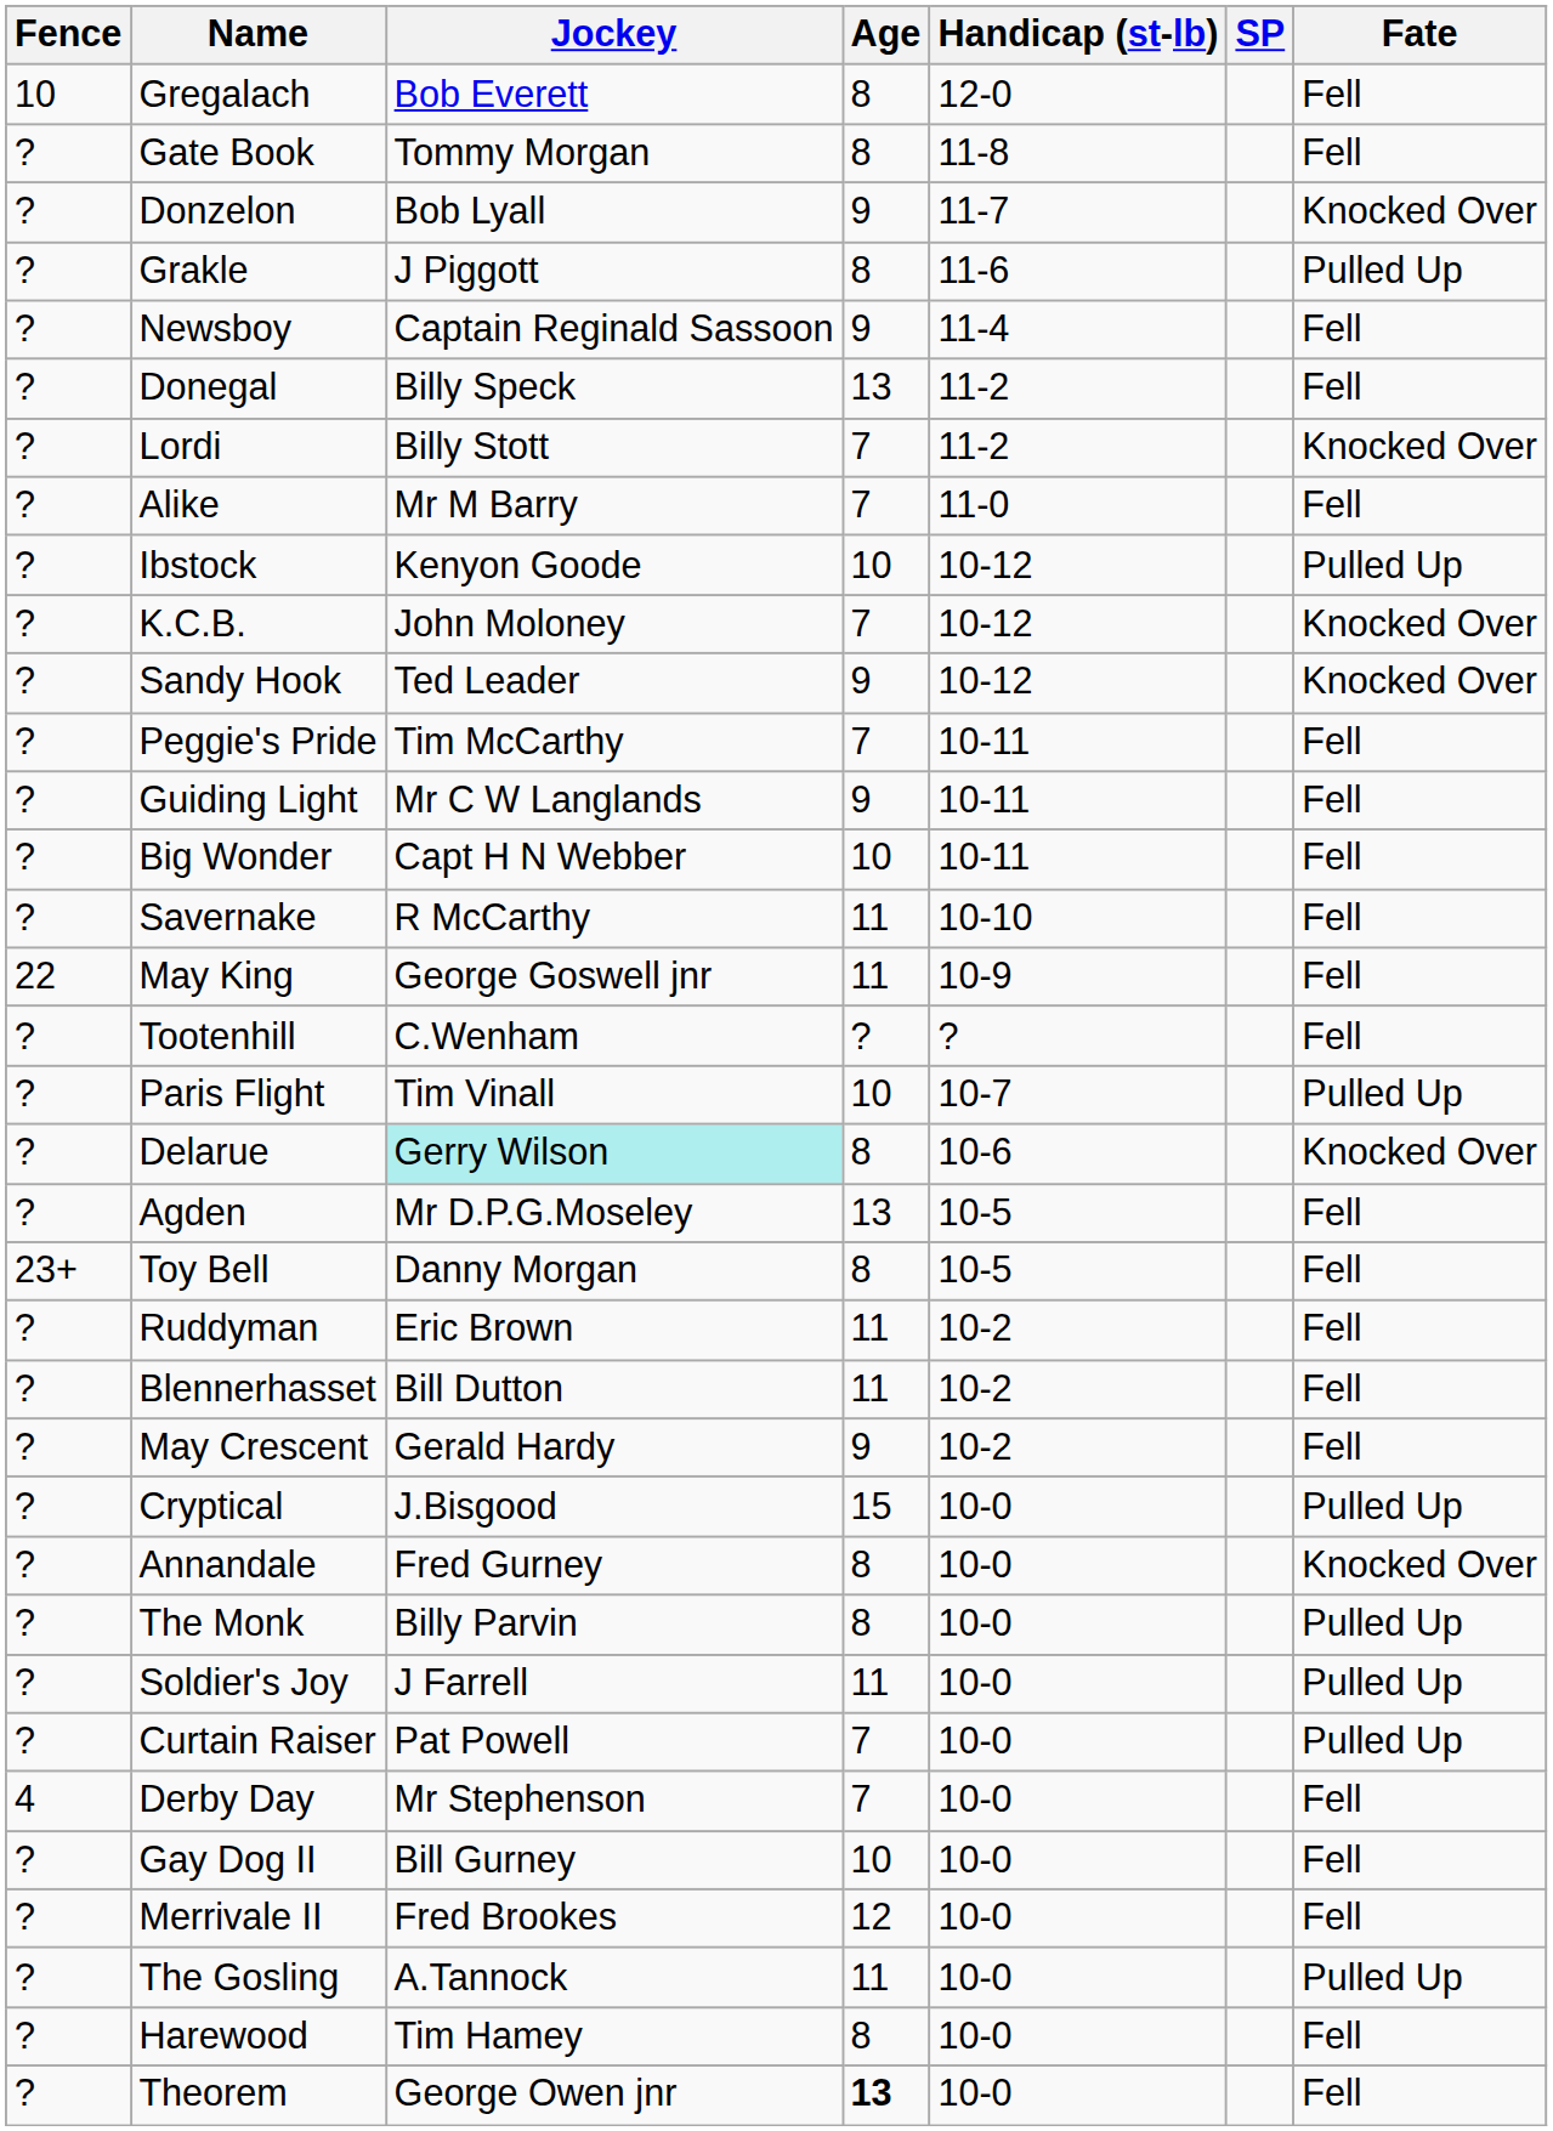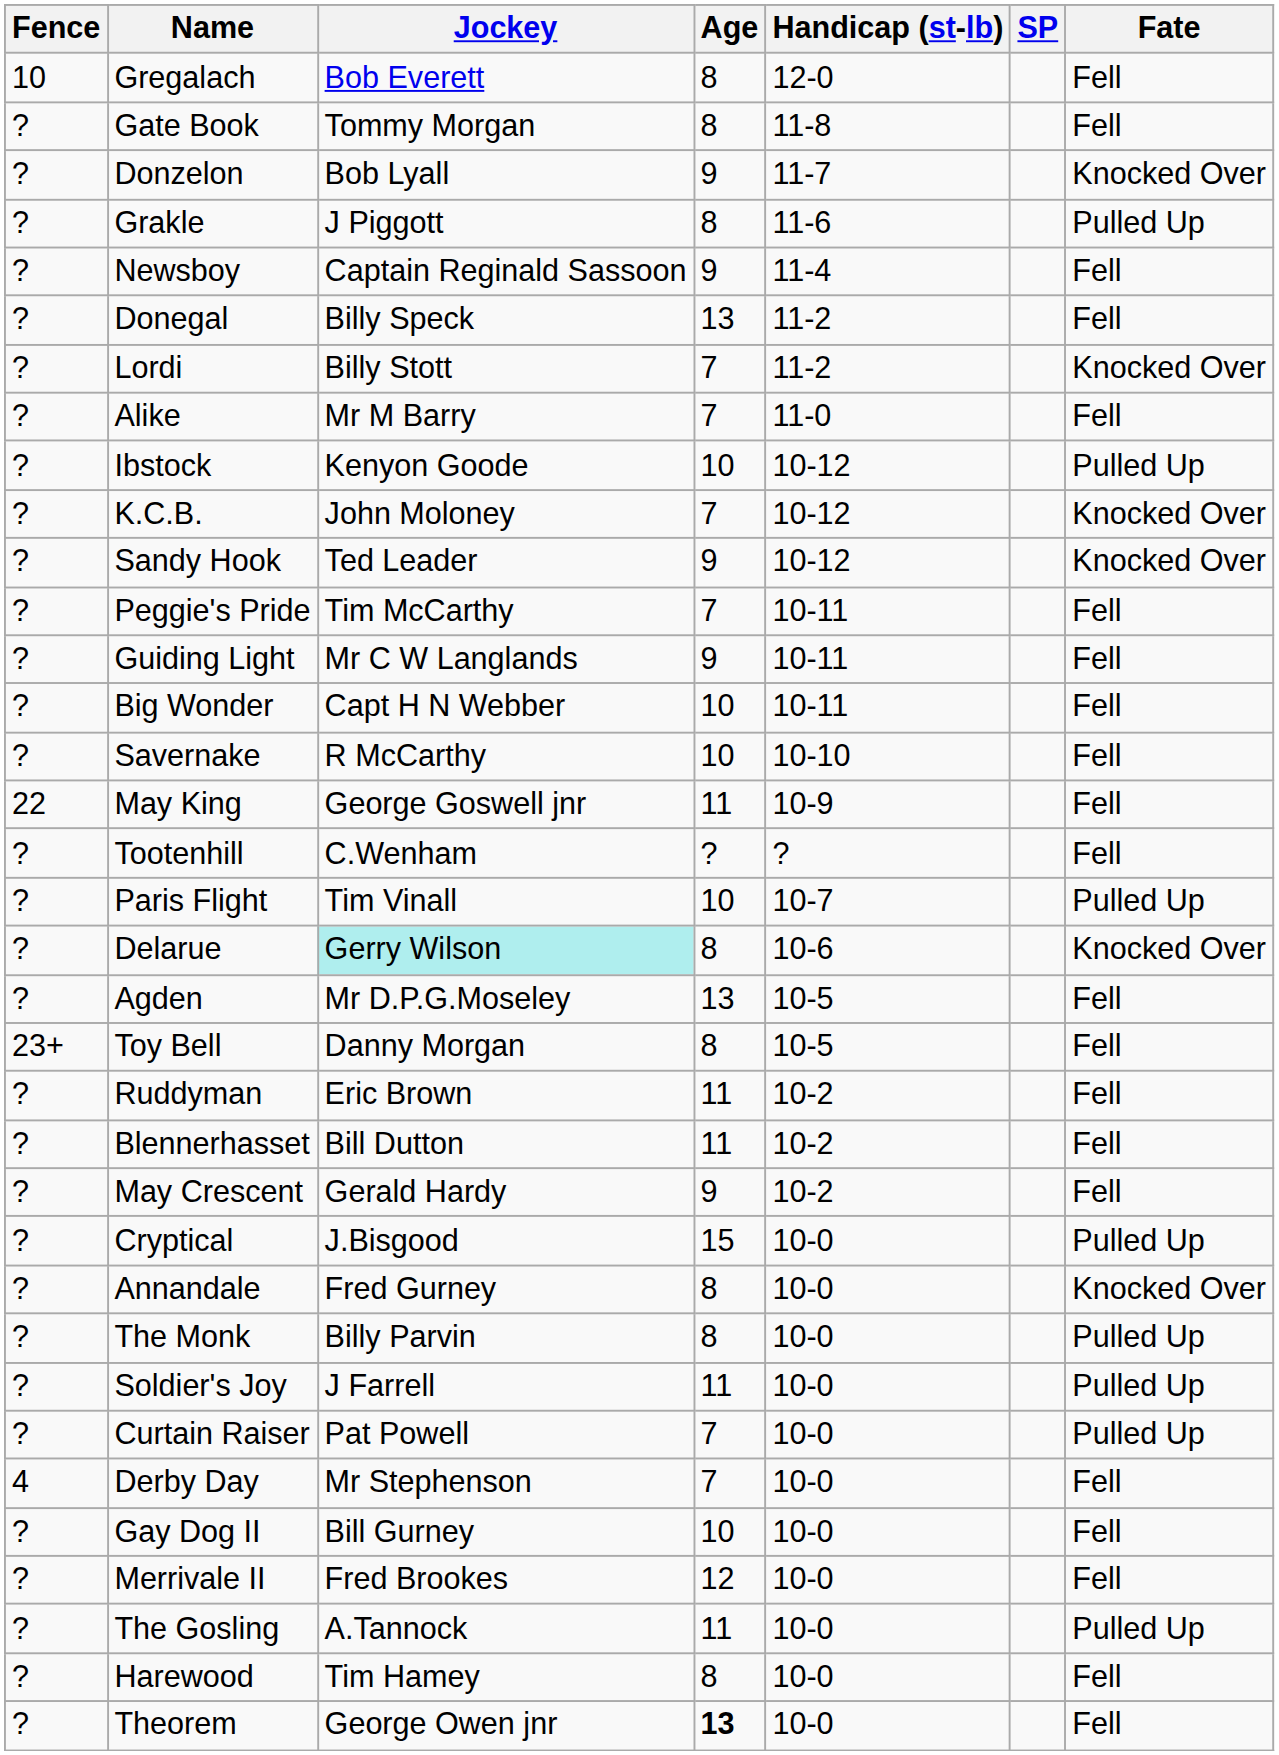 <table class="wikitable sortable">
 <tr>
 <th>Fence</th>
 <th>Name</th>
 <th><a href='#'>Jockey</a></th>
 <th>Age</th>
 <th>Handicap (<a href='#'>st</a>-<a href='#'>lb</a>)</th>
 <th><a href='#'>SP</a></th>
 <th>Fate</th>
 </tr>
 <tr>
 <td>10</td>
 <td>Gregalach</td>
 <td><a href='#'>Bob Everett</a></td>
 <td>8</td>
 <td>12-0</td>
 <td></td>
 <td>Fell</td>
 </tr>
 <tr>
 <td>?</td>
 <td>Gate Book</td>
 <td>Tommy Morgan</td>
 <td>8</td>
 <td>11-8</td>
 <td></td>
 <td>Fell</td>
 </tr>
 <tr>
 <td>?</td>
 <td>Donzelon</td>
 <td>Bob Lyall</td>
 <td>9</td>
 <td>11-7</td>
 <td></td>
 <td>Knocked Over</td>
 </tr>
 <tr>
 <td>?</td>
 <td>Grakle</td>
 <td>J Piggott</td>
 <td>8</td>
 <td>11-6</td>
 <td></td>
 <td>Pulled Up</td>
 </tr>
 <tr>
 <td>?</td>
 <td>Newsboy</td>
 <td>Captain Reginald Sassoon</td>
 <td>9</td>
 <td>11-4</td>
 <td></td>
 <td>Fell</td>
 </tr>
 <tr>
 <td>?</td>
 <td>Donegal</td>
 <td>Billy Speck</td>
 <td>13</td>
 <td>11-2</td>
 <td></td>
 <td>Fell</td>
 </tr>
 <tr>
 <td>?</td>
 <td>Lordi</td>
 <td>Billy Stott</td>
 <td>7</td>
 <td>11-2</td>
 <td></td>
 <td>Knocked Over</td>
 </tr>
 <tr>
 <td>?</td>
 <td>Alike</td>
 <td>Mr M Barry</td>
 <td>7</td>
 <td>11-0</td>
 <td></td>
 <td>Fell</td>
 </tr>
 <tr>
 <td>?</td>
 <td>Ibstock</td>
 <td>Kenyon Goode</td>
 <td>10</td>
 <td>10-12</td>
 <td></td>
 <td>Pulled Up</td>
 </tr>
 <tr>
 <td>?</td>
 <td>K.C.B.</td>
 <td>John Moloney</td>
 <td>7</td>
 <td>10-12</td>
 <td></td>
 <td>Knocked Over</td>
 </tr>
 <tr>
 <td>?</td>
 <td>Sandy Hook</td>
 <td>Ted Leader</td>
 <td>9</td>
 <td>10-12</td>
 <td></td>
 <td>Knocked Over</td>
 </tr>
 <tr>
 <td>?</td>
 <td>Peggie's Pride</td>
 <td>Tim McCarthy</td>
 <td>7</td>
 <td>10-11</td>
 <td></td>
 <td>Fell</td>
 </tr>
 <tr>
 <td>?</td>
 <td>Guiding Light</td>
 <td>Mr C W Langlands</td>
 <td>9</td>
 <td>10-11</td>
 <td></td>
 <td>Fell</td>
 </tr>
 <tr>
 <td>?</td>
 <td>Big Wonder</td>
 <td>Capt H N Webber</td>
 <td>10</td>
 <td>10-11</td>
 <td></td>
 <td>Fell</td>
 </tr>
 <tr>
 <td>?</td>
 <td>Savernake</td>
 <td>R McCarthy</td>
-<td>11</td>
+<td>10</td>
 <td>10-10</td>
 <td></td>
 <td>Fell</td>
 </tr>
 <tr>
 <td>22</td>
 <td>May King</td>
 <td>George Goswell jnr</td>
 <td>11</td>
 <td>10-9</td>
 <td></td>
 <td>Fell</td>
 </tr>
 <tr>
 <td>?</td>
 <td>Tootenhill</td>
 <td>C.Wenham</td>
 <td>?</td>
 <td>?</td>
 <td></td>
 <td>Fell</td>
 </tr>
 <tr>
 <td>?</td>
 <td>Paris Flight</td>
 <td>Tim Vinall</td>
 <td>10</td>
 <td>10-7</td>
 <td></td>
 <td>Pulled Up</td>
 </tr>
 <tr>
 <td>?</td>
 <td>Delarue</td>
 <td style="background: paleturquoise;">Gerry Wilson</td>
 <td>8</td>
 <td>10-6</td>
 <td></td>
 <td>Knocked Over</td>
 </tr>
 <tr>
 <td>?</td>
 <td>Agden</td>
 <td>Mr D.P.G.Moseley</td>
 <td>13</td>
 <td>10-5</td>
 <td></td>
 <td>Fell</td>
 </tr>
 <tr>
 <td>23+</td>
 <td>Toy Bell</td>
 <td>Danny Morgan</td>
 <td>8</td>
 <td>10-5</td>
 <td></td>
 <td>Fell</td>
 </tr>
 <tr>
 <td>?</td>
 <td>Ruddyman</td>
 <td>Eric Brown</td>
 <td>11</td>
 <td>10-2</td>
 <td></td>
 <td>Fell</td>
 </tr>
 <tr>
 <td>?</td>
 <td>Blennerhasset</td>
 <td>Bill Dutton</td>
 <td>11</td>
 <td>10-2</td>
 <td></td>
 <td>Fell</td>
 </tr>
 <tr>
 <td>?</td>
 <td>May Crescent</td>
 <td>Gerald Hardy</td>
 <td>9</td>
 <td>10-2</td>
 <td></td>
 <td>Fell</td>
 </tr>
 <tr>
 <td>?</td>
 <td>Cryptical</td>
 <td>J.Bisgood</td>
 <td>15</td>
 <td>10-0</td>
 <td></td>
 <td>Pulled Up</td>
 </tr>
 <tr>
 <td>?</td>
 <td>Annandale</td>
 <td>Fred Gurney</td>
 <td>8</td>
 <td>10-0</td>
 <td></td>
 <td>Knocked Over</td>
 </tr>
 <tr>
 <td>?</td>
 <td>The Monk</td>
 <td>Billy Parvin</td>
 <td>8</td>
 <td>10-0</td>
 <td></td>
 <td>Pulled Up</td>
 </tr>
 <tr>
 <td>?</td>
 <td>Soldier's Joy</td>
 <td>J Farrell</td>
 <td>11</td>
 <td>10-0</td>
 <td></td>
 <td>Pulled Up</td>
 </tr>
 <tr>
 <td>?</td>
 <td>Curtain Raiser</td>
 <td>Pat Powell</td>
 <td>7</td>
 <td>10-0</td>
 <td></td>
 <td>Pulled Up</td>
 </tr>
 <tr>
 <td>4</td>
 <td>Derby Day</td>
 <td>Mr Stephenson</td>
 <td>7</td>
 <td>10-0</td>
 <td></td>
 <td>Fell</td>
 </tr>
 <tr>
 <td>?</td>
 <td>Gay Dog II</td>
 <td>Bill Gurney</td>
 <td>10</td>
 <td>10-0</td>
 <td></td>
 <td>Fell</td>
 </tr>
 <tr>
 <td>?</td>
 <td>Merrivale II</td>
 <td>Fred Brookes</td>
 <td>12</td>
 <td>10-0</td>
 <td></td>
 <td>Fell</td>
 </tr>
 <tr>
 <td>?</td>
 <td>The Gosling</td>
 <td>A.Tannock</td>
 <td>11</td>
 <td>10-0</td>
 <td></td>
 <td>Pulled Up</td>
 </tr>
 <tr>
 <td>?</td>
 <td>Harewood</td>
 <td>Tim Hamey</td>
 <td>8</td>
 <td>10-0</td>
 <td></td>
 <td>Fell</td>
 </tr>
 <tr>
 <td>?</td>
 <td>Theorem</td>
 <td>George Owen jnr</td>
 <td><strong>13</strong></td>
 <td>10-0</td>
 <td></td>
 <td>Fell</td>
 </tr>
 <tr>
 </tr>
 </table>
